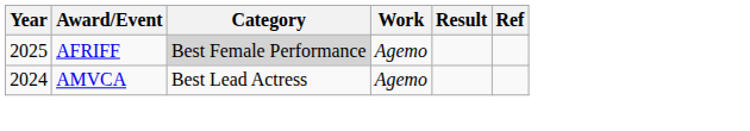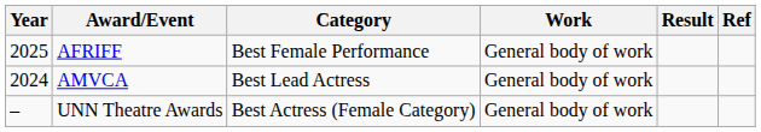 <table class="wikitable sortable">
 <tr>
 <th>Year</th>
 <th>Award/Event</th>
 <th>Category</th>
 <th>Work</th>
 <th>Result</th>
 <th>Ref</th>
 </tr>
 <tr>
 <td>2025</td>
 <td><a href='#'>AFRIFF</a></td>
-<td style="background: lightgrey;">Best Female Performance</td>
-<td><em>Agemo</em></td>
+<td>Best Female Performance</td>
+<td>General body of work</td>
 <td></td>
 <td></td>
 </tr>
 <tr>
 <td>2024</td>
 <td><a href='#'>AMVCA</a></td>
 <td>Best Lead Actress</td>
-<td><em>Agemo</em></td>
+<td>General body of work</td>
+<td></td>
+<td></td>
+</tr>
+<tr>
+<td>–</td>
+<td>UNN Theatre Awards</td>
+<td>Best Actress (Female Category)</td>
+<td>General body of work</td>
 <td></td>
 <td></td>
 </tr>
 </table>
